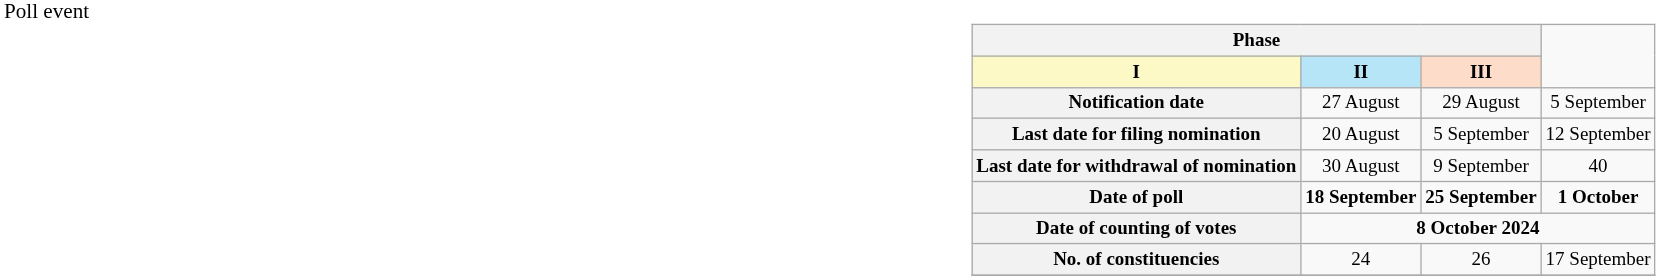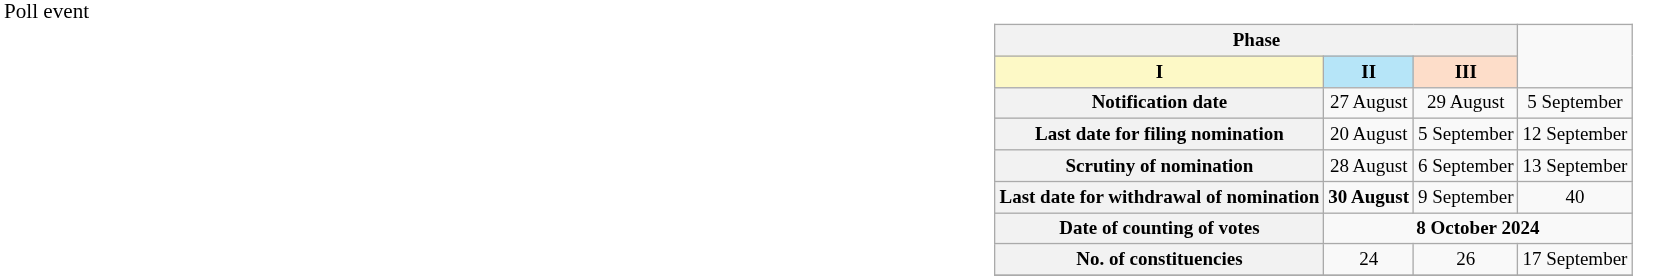 <table class="wikitable"style="text-align:center;margin:auto;font-size:90%;>
 <tr>
 <th rowspan="2">Poll event</th>
 <th colspan="3">Phase</th>
 </tr>
 <tr>
 <th style="background: #fdf9c6">I</th>
 <th style="background: #b6e5f8">II</th>
 <th style="background: #fdddc9">III</th>
 </tr>
 <tr>
 <th style="text-align:center">Notification date</th>
 <td>27 August</td>
 <td>29 August</td>
 <td>5 September</td>
 </tr>
 <tr>
 <th style="text-align:center">Last date for filing nomination</th>
 <td>20 August</td>
 <td>5 September</td>
 <td>12 September</td>
 </tr>
 <tr>
+<th style="text-align:center">Scrutiny of nomination</th>
+<td>28 August</td>
+<td>6 September</td>
+<td>13 September</td>
+</tr>
+<tr>
 <th style="text-align:center">Last date for withdrawal of nomination</th>
-<td>30 August</td>
+<td><strong>30 August</strong></td>
 <td>9 September</td>
 <td>40</td>
-</tr>
-<tr>
-<th style="text-align:center">Date of poll</th>
-<td><strong>18 September</strong></td>
-<td><strong>25 September</strong></td>
-<td><strong>1 October</strong></td>
 </tr>
 <tr>
 <th style="text-align:center">Date of counting of votes</th>
 <td colspan="3"><strong>8 October 2024</strong></td>
 </tr>
 <tr>
 <th style="text-align:center">No. of constituencies</th>
 <td>24</td>
 <td>26</td>
 <td>17 September</td>
 </tr>
 <tr>
 </tr>
 </table>
